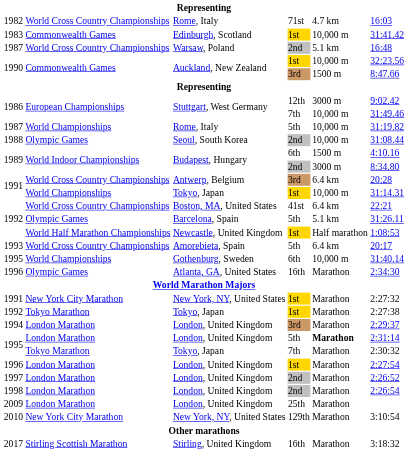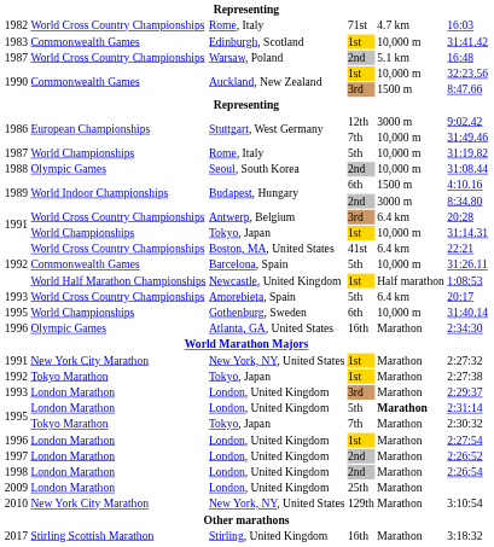 <table>
 <tr>
 <th colspan=6>Representing </th>
 </tr>
 <tr>
 <td>1982</td>
 <td><a href='#'>World Cross Country Championships</a></td>
 <td><a href='#'>Rome</a>, Italy</td>
 <td>71st</td>
 <td>4.7 km</td>
 <td><a href='#'>16:03</a></td>
 </tr>
 <tr>
 <td>1983</td>
 <td><a href='#'>Commonwealth Games</a></td>
 <td><a href='#'>Edinburgh</a>, Scotland</td>
 <td bgcolor=gold>1st</td>
 <td>10,000 m</td>
 <td><a href='#'>31:41.42</a></td>
 </tr>
 <tr>
 <td>1987</td>
 <td><a href='#'>World Cross Country Championships</a></td>
 <td><a href='#'>Warsaw</a>, Poland</td>
 <td bgcolor=silver>2nd</td>
 <td>5.1 km</td>
 <td><a href='#'>16:48</a></td>
 </tr>
 <tr>
 <td rowspan=2>1990</td>
 <td rowspan=2><a href='#'>Commonwealth Games</a></td>
 <td rowspan=2><a href='#'>Auckland</a>, New Zealand</td>
 <td bgcolor=gold>1st</td>
 <td>10,000 m</td>
 <td><a href='#'>32:23.56</a></td>
 </tr>
 <tr>
 <td bgcolor=cc9966>3rd</td>
 <td>1500 m</td>
 <td><a href='#'>8:47.66</a></td>
 </tr>
 <tr>
 <th colspan=6>Representing </th>
 </tr>
 <tr>
 <td rowspan=2>1986</td>
 <td rowspan=2><a href='#'>European Championships</a></td>
 <td rowspan=2><a href='#'>Stuttgart</a>, West Germany</td>
 <td>12th</td>
 <td>3000 m</td>
 <td><a href='#'>9:02.42</a></td>
 </tr>
 <tr>
 <td>7th</td>
 <td>10,000 m</td>
 <td><a href='#'>31:49.46</a></td>
 </tr>
 <tr>
 <td>1987</td>
 <td><a href='#'>World Championships</a></td>
 <td><a href='#'>Rome</a>, Italy</td>
 <td>5th</td>
 <td>10,000 m</td>
 <td><a href='#'>31:19.82</a></td>
 </tr>
 <tr>
 <td>1988</td>
 <td><a href='#'>Olympic Games</a></td>
 <td><a href='#'>Seoul</a>, South Korea</td>
 <td bgcolor=silver>2nd</td>
 <td>10,000 m</td>
 <td><a href='#'>31:08.44</a></td>
 </tr>
 <tr>
 <td rowspan=2>1989</td>
 <td rowspan=2><a href='#'>World Indoor Championships</a></td>
 <td rowspan=2><a href='#'>Budapest</a>, Hungary</td>
 <td>6th</td>
 <td>1500 m</td>
 <td><a href='#'>4:10.16</a></td>
 </tr>
 <tr>
 <td bgcolor=silver>2nd</td>
 <td>3000 m</td>
 <td><a href='#'>8:34.80</a></td>
 </tr>
 <tr>
 <td rowspan=2>1991</td>
 <td><a href='#'>World Cross Country Championships</a></td>
 <td><a href='#'>Antwerp</a>, Belgium</td>
 <td bgcolor=cc9966>3rd</td>
 <td>6.4 km</td>
 <td><a href='#'>20:28</a></td>
 </tr>
 <tr>
 <td><a href='#'>World Championships</a></td>
 <td><a href='#'>Tokyo</a>, Japan</td>
 <td bgcolor=gold>1st</td>
 <td>10,000 m</td>
 <td><a href='#'>31:14.31</a></td>
 </tr>
 <tr>
 <td rowspan=3>1992</td>
 <td><a href='#'>World Cross Country Championships</a></td>
 <td><a href='#'>Boston, MA</a>, United States</td>
 <td>41st</td>
 <td>6.4 km</td>
 <td><a href='#'>22:21</a></td>
 </tr>
 <tr>
-<td><a href='#'>Olympic Games</a></td>
+<td><a href='#'>Commonwealth Games</a></td>
 <td><a href='#'>Barcelona</a>, Spain</td>
 <td>5th</td>
-<td>5.1 km</td>
+<td>10,000 m</td>
 <td><a href='#'>31:26.11</a></td>
 </tr>
 <tr>
 <td><a href='#'>World Half Marathon Championships</a></td>
 <td><a href='#'>Newcastle</a>, United Kingdom</td>
 <td bgcolor=gold>1st</td>
 <td>Half marathon</td>
 <td><a href='#'>1:08:53</a></td>
 </tr>
 <tr>
 <td>1993</td>
 <td><a href='#'>World Cross Country Championships</a></td>
 <td><a href='#'>Amorebieta</a>, Spain</td>
 <td>5th</td>
 <td>6.4 km</td>
 <td><a href='#'>20:17</a></td>
 </tr>
 <tr>
 <td>1995</td>
 <td><a href='#'>World Championships</a></td>
 <td><a href='#'>Gothenburg</a>, Sweden</td>
 <td>6th</td>
 <td>10,000 m</td>
 <td><a href='#'>31:40.14</a></td>
 </tr>
 <tr>
 <td>1996</td>
 <td><a href='#'>Olympic Games</a></td>
 <td><a href='#'>Atlanta, GA</a>, United States</td>
 <td>16th</td>
 <td>Marathon</td>
 <td><a href='#'>2:34:30</a></td>
 </tr>
 <tr>
 <th colspan=6><a href='#'>World Marathon Majors</a></th>
 </tr>
 <tr>
 <td>1991</td>
 <td><a href='#'>New York City Marathon</a></td>
 <td><a href='#'>New York, NY</a>, United States</td>
 <td bgcolor=gold>1st</td>
 <td>Marathon</td>
 <td>2:27:32</td>
 </tr>
 <tr>
 <td>1992</td>
 <td><a href='#'>Tokyo Marathon</a></td>
 <td><a href='#'>Tokyo</a>, Japan</td>
 <td bgcolor=gold>1st</td>
 <td>Marathon</td>
 <td>2:27:38</td>
 </tr>
 <tr>
-<td>1994</td>
+<td>1993</td>
 <td><a href='#'>London Marathon</a></td>
 <td><a href='#'>London</a>, United Kingdom</td>
 <td bgcolor=cc9966>3rd</td>
 <td>Marathon</td>
 <td><a href='#'>2:29:37</a></td>
 </tr>
 <tr>
 <td rowspan=2>1995</td>
 <td><a href='#'>London Marathon</a></td>
 <td><a href='#'>London</a>, United Kingdom</td>
 <td>5th</td>
 <td><strong>Marathon</strong></td>
 <td><a href='#'>2:31:14</a></td>
 </tr>
 <tr>
 <td><a href='#'>Tokyo Marathon</a></td>
 <td><a href='#'>Tokyo</a>, Japan</td>
 <td>7th</td>
 <td>Marathon</td>
 <td>2:30:32</td>
 </tr>
 <tr>
 <td>1996</td>
 <td><a href='#'>London Marathon</a></td>
 <td><a href='#'>London</a>, United Kingdom</td>
 <td bgcolor=gold>1st</td>
 <td>Marathon</td>
 <td><a href='#'>2:27:54</a></td>
 </tr>
 <tr>
 <td>1997</td>
 <td><a href='#'>London Marathon</a></td>
 <td><a href='#'>London</a>, United Kingdom</td>
 <td bgcolor=silver>2nd</td>
 <td>Marathon</td>
 <td><a href='#'>2:26:52</a></td>
 </tr>
 <tr>
 <td>1998</td>
 <td><a href='#'>London Marathon</a></td>
 <td><a href='#'>London</a>, United Kingdom</td>
 <td bgcolor=silver>2nd</td>
 <td>Marathon</td>
 <td><a href='#'>2:26:54</a></td>
 </tr>
 <tr>
 <td>2009</td>
 <td><a href='#'>London Marathon</a></td>
 <td><a href='#'>London</a>, United Kingdom</td>
 <td>25th</td>
 <td>Marathon</td>
 <td></td>
 </tr>
 <tr>
 <td>2010</td>
 <td><a href='#'>New York City Marathon</a></td>
 <td><a href='#'>New York, NY</a>, United States</td>
 <td>129th</td>
 <td>Marathon</td>
 <td>3:10:54</td>
 </tr>
 <tr>
 <th colspan=6>Other marathons</th>
 </tr>
 <tr>
 <td>2017</td>
 <td><a href='#'>Stirling Scottish Marathon</a></td>
 <td><a href='#'>Stirling</a>, United Kingdom</td>
 <td>16th</td>
 <td>Marathon</td>
 <td>3:18:32</td>
 </tr>
 </table>
